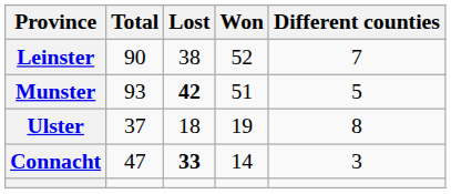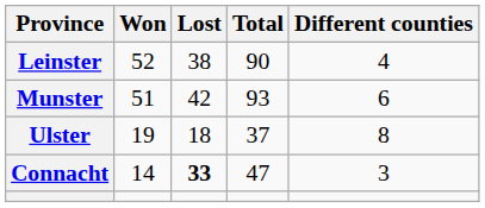 <table class="wikitable plainrowheaders sortable">
 <tr>
 <th scope="col">Province</th>
+<th scope="col">Won</th>
+<th scope="col">Lost</th>
 <th scope="col">Total</th>
-<th scope="col">Lost</th>
-<th scope="col">Won</th>
 <th>Different counties</th>
 </tr>
 <tr>
 <th scope="row"> <a href='#'>Leinster</a></th>
+<td align="center">52</td>
+<td align="center">38</td>
 <td align="center">90</td>
-<td align="center">38</td>
-<td align="center">52</td>
-<td align="center">7</td>
+<td align="center">4</td>
 </tr>
 <tr>
 <th scope="row"> <a href='#'>Munster</a></th>
+<td align="center">51</td>
+<td align="center">42</td>
 <td align="center">93</td>
-<td align="center"><strong>42</strong></td>
-<td align="center">51</td>
-<td align="center">5</td>
+<td align="center">6</td>
 </tr>
 <tr>
 <th scope="row"> <a href='#'>Ulster</a></th>
+<td align="center">19</td>
+<td align="center">18</td>
 <td align="center">37</td>
-<td align="center">18</td>
-<td align="center">19</td>
 <td align="center">8</td>
 </tr>
 <tr>
 <th scope="row"> <a href='#'>Connacht</a></th>
+<td align="center">14</td>
+<td align="center"><strong>33</strong></td>
 <td align="center">47</td>
-<td align="center"><strong>33</strong></td>
-<td align="center">14</td>
 <td align="center">3</td>
 </tr>
 <tr>
 <th scope="row"></th>
 <td align="center"></td>
 <td align="center"></td>
 <td align="center"></td>
 <td align="center"></td>
 </tr>
 </table>
